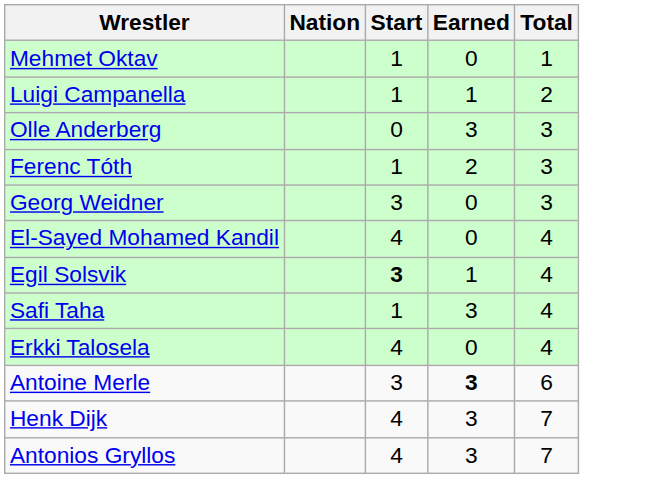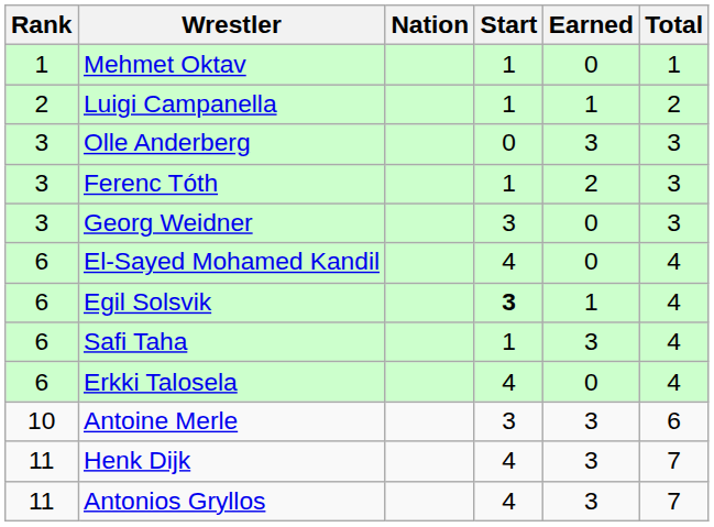 <table class="wikitable sortable" style="text-align:center;">
 <tr>
+<th>Rank</th>
 <th>Wrestler</th>
 <th>Nation</th>
 <th>Start</th>
 <th>Earned</th>
 <th>Total</th>
 </tr>
 <tr style="background:#cfc;">
+<td>1</td>
 <td align=left><a href='#'>Mehmet Oktav</a></td>
 <td align=left></td>
 <td>1</td>
 <td>0</td>
 <td>1</td>
 </tr>
 <tr style="background:#cfc;">
+<td>2</td>
 <td align=left><a href='#'>Luigi Campanella</a></td>
 <td align=left></td>
 <td>1</td>
 <td>1</td>
 <td>2</td>
 </tr>
 <tr style="background:#cfc;">
+<td>3</td>
 <td align=left><a href='#'>Olle Anderberg</a></td>
 <td align=left></td>
 <td>0</td>
 <td>3</td>
 <td>3</td>
 </tr>
 <tr style="background:#cfc;">
+<td>3</td>
 <td align=left><a href='#'>Ferenc Tóth</a></td>
 <td align=left></td>
 <td>1</td>
 <td>2</td>
 <td>3</td>
 </tr>
 <tr style="background:#cfc;">
+<td>3</td>
 <td align=left><a href='#'>Georg Weidner</a></td>
 <td align=left></td>
 <td>3</td>
 <td>0</td>
 <td>3</td>
 </tr>
 <tr style="background:#cfc;">
+<td>6</td>
 <td align=left><a href='#'>El-Sayed Mohamed Kandil</a></td>
 <td align=left></td>
 <td>4</td>
 <td>0</td>
 <td>4</td>
 </tr>
 <tr style="background:#cfc;">
+<td>6</td>
 <td align=left><a href='#'>Egil Solsvik</a></td>
 <td align=left></td>
 <td><strong>3</strong></td>
 <td>1</td>
 <td>4</td>
 </tr>
 <tr style="background:#cfc;">
+<td>6</td>
 <td align=left><a href='#'>Safi Taha</a></td>
 <td align=left></td>
 <td>1</td>
 <td>3</td>
 <td>4</td>
 </tr>
 <tr style="background:#cfc;">
+<td>6</td>
 <td align=left><a href='#'>Erkki Talosela</a></td>
 <td align=left></td>
 <td>4</td>
 <td>0</td>
 <td>4</td>
 </tr>
 <tr>
+<td>10</td>
 <td align=left><a href='#'>Antoine Merle</a></td>
 <td align=left></td>
 <td>3</td>
-<td><strong>3</strong></td>
+<td>3</td>
 <td>6</td>
 </tr>
 <tr>
+<td>11</td>
 <td align=left><a href='#'>Henk Dijk</a></td>
 <td align=left></td>
 <td>4</td>
 <td>3</td>
 <td>7</td>
 </tr>
 <tr>
+<td>11</td>
 <td align=left><a href='#'>Antonios Gryllos</a></td>
 <td align=left></td>
 <td>4</td>
 <td>3</td>
 <td>7</td>
 </tr>
 </table>
